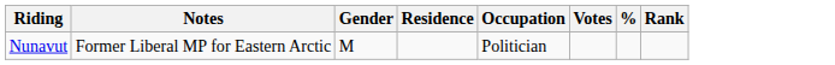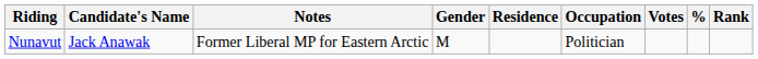 <table class="wikitable sortable">
 <tr>
 <th>Riding<br></th>
+<th>Candidate's Name</th>
 <th>Notes</th>
 <th>Gender</th>
 <th>Residence</th>
 <th>Occupation</th>
 <th>Votes</th>
 <th>%</th>
 <th>Rank</th>
 </tr>
 <tr>
 <td><a href='#'>Nunavut</a></td>
+<td><a href='#'>Jack Anawak</a></td>
 <td>Former Liberal MP for Eastern Arctic</td>
 <td>M</td>
 <td></td>
 <td>Politician</td>
 <td></td>
 <td></td>
 <td></td>
 </tr>
 </table>
